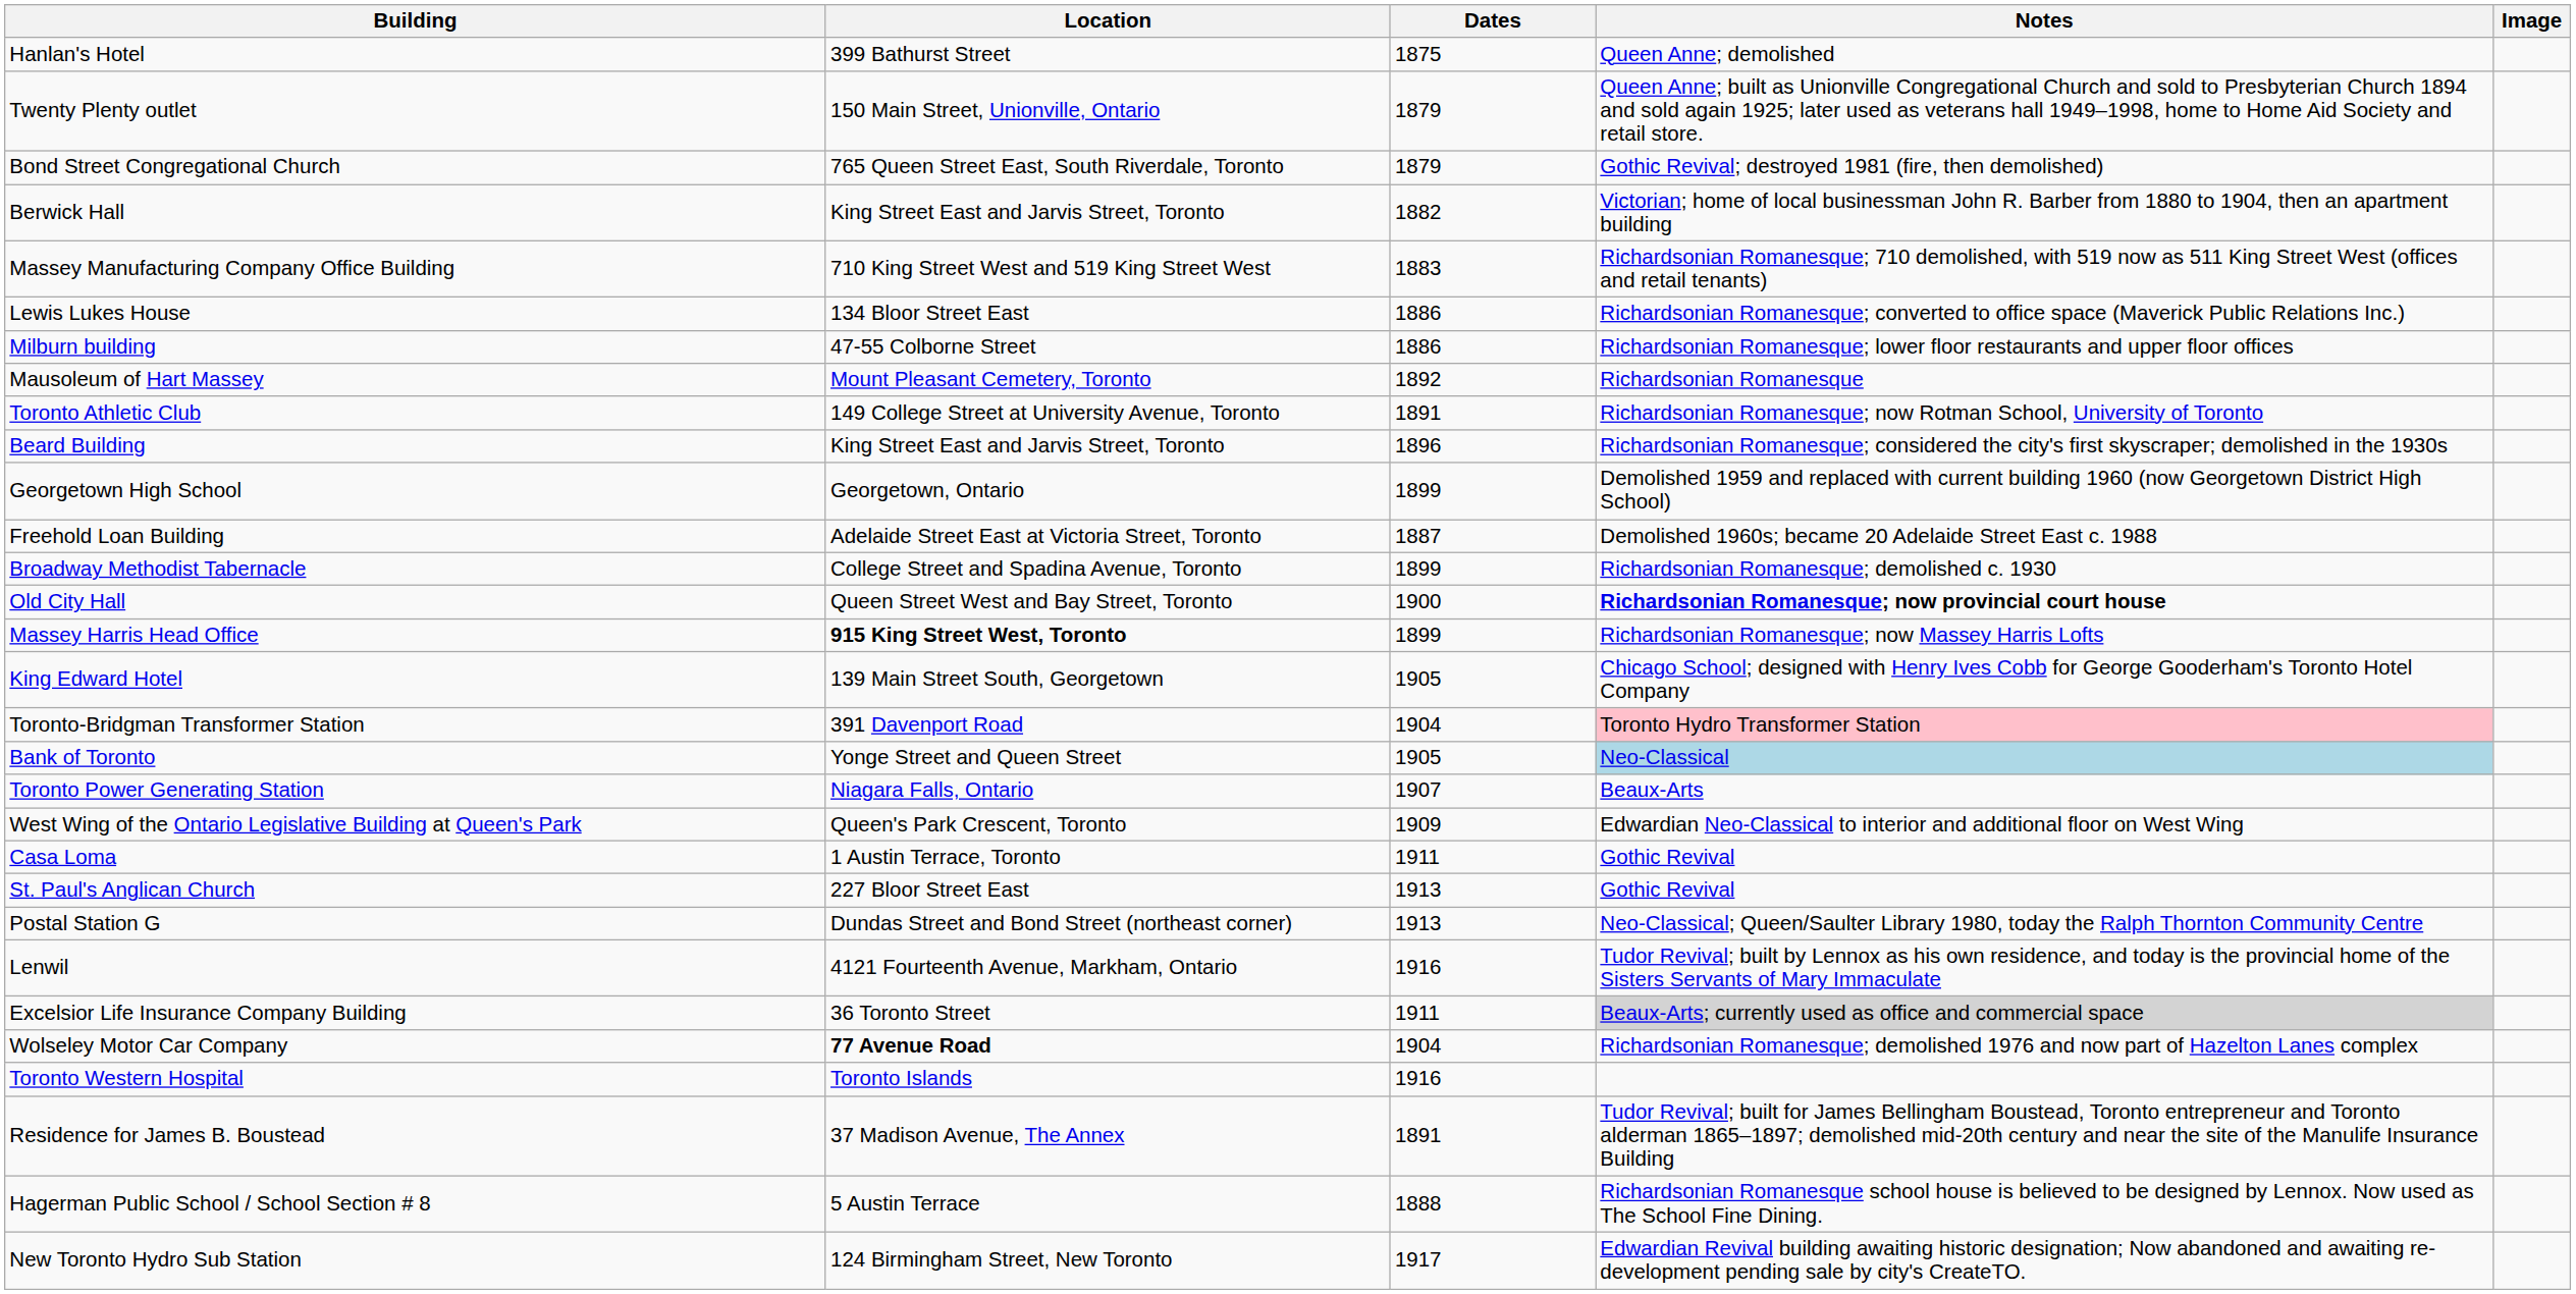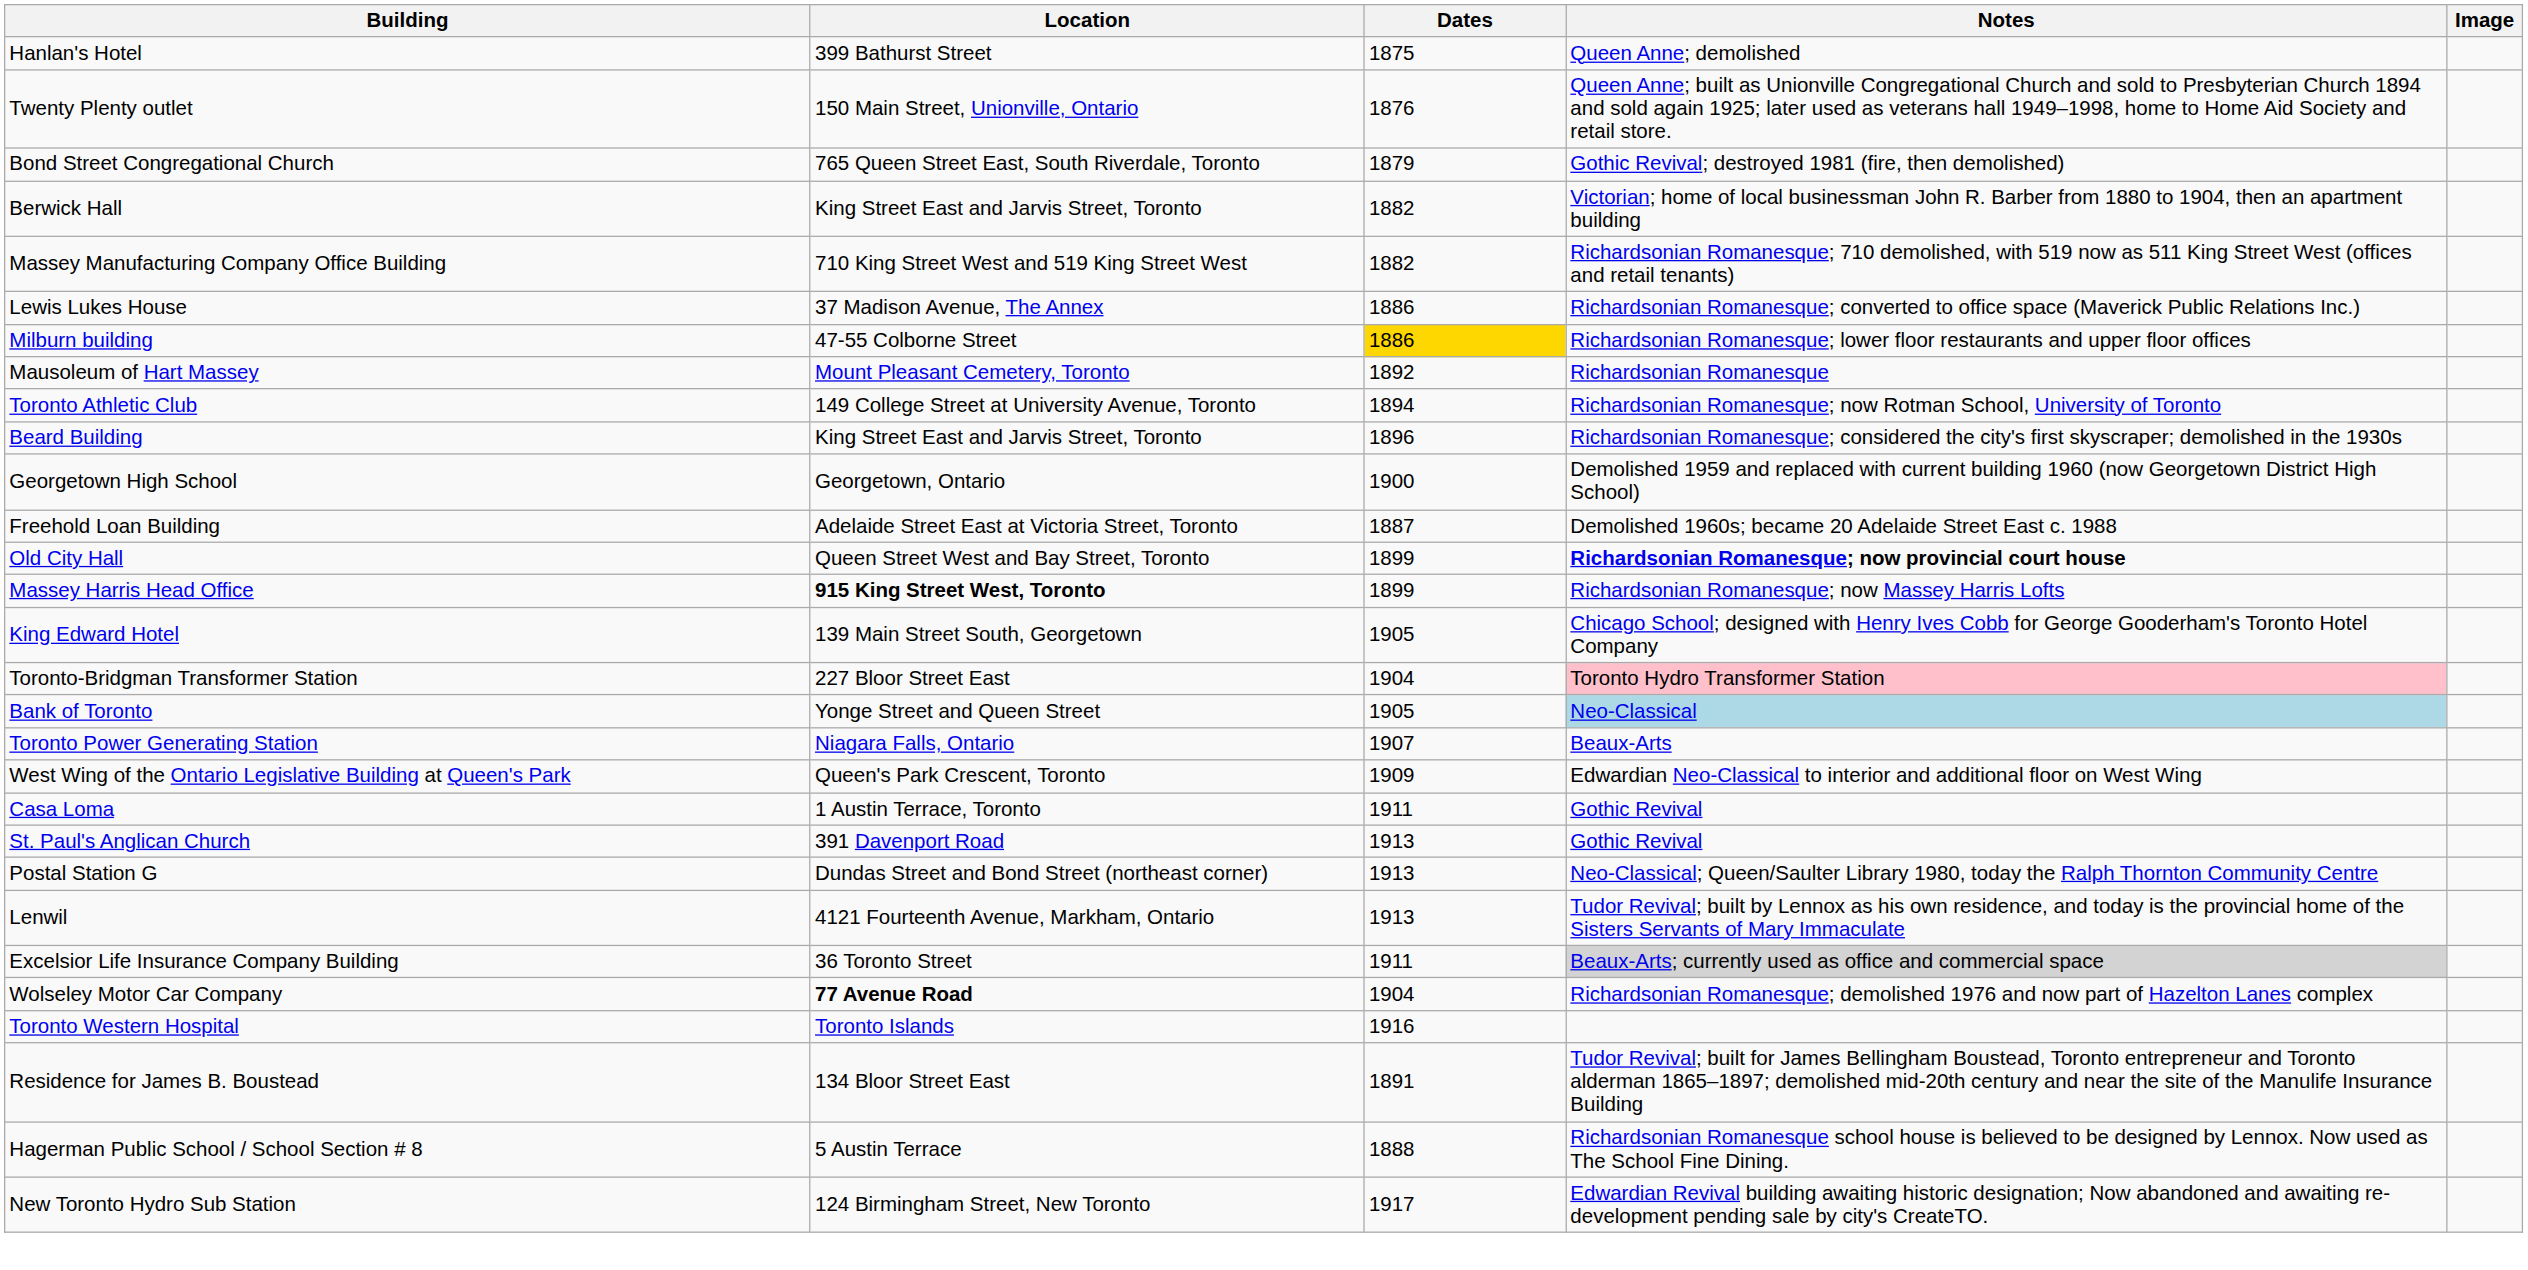 <table class="wikitable sortable">
 <tr>
 <th width=32%>Building</th>
 <th width=22%>Location</th>
 <th width=8%>Dates</th>
 <th width=35%>Notes</th>
 <th width=11%>Image</th>
 </tr>
 <tr>
 <td>Hanlan's Hotel</td>
 <td>399 Bathurst Street</td>
 <td>1875</td>
 <td><a href='#'>Queen Anne</a>; demolished</td>
 <td></td>
 </tr>
 <tr>
 <td>Twenty Plenty outlet</td>
 <td>150 Main Street, <a href='#'>Unionville, Ontario</a></td>
-<td>1879</td>
+<td>1876</td>
 <td><a href='#'>Queen Anne</a>; built as Unionville Congregational Church and sold to Presbyterian Church 1894 and sold again 1925; later used as veterans hall 1949–1998, home to Home Aid Society and retail store.</td>
 <td></td>
 </tr>
 <tr>
 <td>Bond Street Congregational Church</td>
 <td>765 Queen Street East, South Riverdale, Toronto</td>
 <td>1879</td>
 <td><a href='#'>Gothic Revival</a>; destroyed 1981 (fire, then demolished)</td>
 <td></td>
 </tr>
 <tr>
 <td>Berwick Hall</td>
 <td>King Street East and Jarvis Street, Toronto</td>
 <td>1882</td>
 <td><a href='#'>Victorian</a>; home of local businessman John R. Barber from 1880 to 1904, then an apartment building</td>
 <td></td>
 </tr>
 <tr>
 <td>Massey Manufacturing Company Office Building</td>
 <td>710 King Street West and 519 King Street West</td>
-<td>1883</td>
+<td>1882</td>
 <td><a href='#'>Richardsonian Romanesque</a>; 710 demolished, with 519 now as 511 King Street West (offices and retail tenants)</td>
 <td></td>
 </tr>
 <tr>
 <td>Lewis Lukes House</td>
-<td>134 Bloor Street East</td>
+<td>37 Madison Avenue, <a href='#'>The Annex</a></td>
 <td>1886</td>
 <td><a href='#'>Richardsonian Romanesque</a>; converted to office space (Maverick Public Relations Inc.)</td>
 <td></td>
 </tr>
 <tr>
 <td><a href='#'>Milburn building</a></td>
 <td>47-55 Colborne Street</td>
-<td>1886</td>
+<td style="background: gold;">1886</td>
 <td><a href='#'>Richardsonian Romanesque</a>; lower floor restaurants and upper floor offices</td>
 <td></td>
 </tr>
 <tr>
 <td>Mausoleum of <a href='#'>Hart Massey</a></td>
 <td><a href='#'>Mount Pleasant Cemetery, Toronto</a></td>
 <td>1892</td>
 <td><a href='#'>Richardsonian Romanesque</a></td>
 <td></td>
 </tr>
 <tr>
 <td><a href='#'>Toronto Athletic Club</a></td>
 <td>149 College Street at University Avenue, Toronto</td>
-<td>1891</td>
+<td>1894</td>
 <td><a href='#'>Richardsonian Romanesque</a>; now Rotman School, <a href='#'>University of Toronto</a></td>
 <td></td>
 </tr>
 <tr>
 <td><a href='#'>Beard Building</a></td>
 <td>King Street East and Jarvis Street, Toronto</td>
 <td>1896</td>
 <td><a href='#'>Richardsonian Romanesque</a>; considered the city's first skyscraper; demolished in the 1930s</td>
 <td></td>
 </tr>
 <tr>
 <td>Georgetown High School</td>
 <td>Georgetown, Ontario</td>
-<td>1899</td>
+<td>1900</td>
 <td>Demolished 1959 and replaced with current building 1960 (now Georgetown District High School)</td>
 <td></td>
 </tr>
 <tr>
 <td>Freehold Loan Building</td>
 <td>Adelaide Street East at Victoria Street, Toronto</td>
 <td>1887</td>
 <td>Demolished 1960s; became 20 Adelaide Street East c. 1988</td>
 <td></td>
 </tr>
 <tr>
-<td><a href='#'>Broadway Methodist Tabernacle</a></td>
-<td>College Street and Spadina Avenue, Toronto</td>
-<td>1899</td>
-<td><a href='#'>Richardsonian Romanesque</a>; demolished c. 1930</td>
-<td></td>
-</tr>
-<tr>
 <td><a href='#'>Old City Hall</a></td>
 <td>Queen Street West and Bay Street, Toronto</td>
-<td>1900</td>
+<td>1899</td>
 <td><strong><a href='#'>Richardsonian Romanesque</a>; now provincial court house</strong></td>
 <td></td>
 </tr>
 <tr>
 <td><a href='#'>Massey Harris Head Office</a></td>
 <td><strong>915 King Street West, Toronto</strong></td>
 <td>1899</td>
 <td><a href='#'>Richardsonian Romanesque</a>; now <a href='#'>Massey Harris Lofts</a></td>
 <td></td>
 </tr>
 <tr>
 <td><a href='#'>King Edward Hotel</a></td>
 <td>139 Main Street South, Georgetown</td>
 <td>1905</td>
 <td><a href='#'>Chicago School</a>; designed with <a href='#'>Henry Ives Cobb</a> for George Gooderham's Toronto Hotel Company</td>
 <td></td>
 </tr>
 <tr>
 <td>Toronto-Bridgman Transformer Station</td>
-<td>391 <a href='#'>Davenport Road</a></td>
+<td>227 Bloor Street East</td>
 <td>1904</td>
 <td style="background: pink;">Toronto Hydro Transformer Station</td>
 <td></td>
 </tr>
 <tr>
 <td><a href='#'>Bank of Toronto</a></td>
 <td>Yonge Street and Queen Street</td>
 <td>1905</td>
 <td style="background: lightblue;"><a href='#'>Neo-Classical</a></td>
 <td></td>
 </tr>
 <tr>
 <td><a href='#'>Toronto Power Generating Station</a></td>
 <td><a href='#'>Niagara Falls, Ontario</a></td>
 <td>1907</td>
 <td><a href='#'>Beaux-Arts</a></td>
 <td></td>
 </tr>
 <tr>
 <td>West Wing of the <a href='#'>Ontario Legislative Building</a> at <a href='#'>Queen's Park</a></td>
 <td>Queen's Park Crescent, Toronto</td>
 <td>1909</td>
 <td>Edwardian <a href='#'>Neo-Classical</a> to interior and additional floor on West Wing</td>
 <td></td>
 </tr>
 <tr>
 <td><a href='#'>Casa Loma</a></td>
 <td>1 Austin Terrace, Toronto</td>
 <td>1911</td>
 <td><a href='#'>Gothic Revival</a></td>
 <td></td>
 </tr>
 <tr>
 <td><a href='#'>St. Paul's Anglican Church</a></td>
-<td>227 Bloor Street East</td>
+<td>391 <a href='#'>Davenport Road</a></td>
 <td>1913</td>
 <td><a href='#'>Gothic Revival</a></td>
 <td></td>
 </tr>
 <tr>
 <td>Postal Station G</td>
 <td>Dundas Street and Bond Street (northeast corner)</td>
 <td>1913</td>
 <td><a href='#'>Neo-Classical</a>; Queen/Saulter Library 1980, today the <a href='#'>Ralph Thornton Community Centre</a></td>
 <td></td>
 </tr>
 <tr>
 <td>Lenwil</td>
 <td>4121 Fourteenth Avenue, Markham, Ontario</td>
-<td>1916</td>
+<td>1913</td>
 <td><a href='#'>Tudor Revival</a>; built by Lennox as his own residence, and today is the provincial home of the <a href='#'>Sisters Servants of Mary Immaculate</a></td>
 <td></td>
 </tr>
 <tr>
 <td>Excelsior Life Insurance Company Building</td>
 <td>36 Toronto Street</td>
 <td>1911</td>
 <td style="background: lightgrey;"><a href='#'>Beaux-Arts</a>; currently used as office and commercial space</td>
 <td></td>
 </tr>
 <tr>
 <td>Wolseley Motor Car Company</td>
 <td><strong>77 Avenue Road</strong></td>
 <td>1904</td>
 <td><a href='#'>Richardsonian Romanesque</a>; demolished 1976 and now part of <a href='#'>Hazelton Lanes</a> complex</td>
 <td></td>
 </tr>
 <tr>
 <td><a href='#'>Toronto Western Hospital</a></td>
 <td><a href='#'>Toronto Islands</a></td>
 <td>1916</td>
 <td><br></td>
 <td></td>
 </tr>
 <tr>
 <td>Residence for James B. Boustead</td>
-<td>37 Madison Avenue, <a href='#'>The Annex</a></td>
+<td>134 Bloor Street East</td>
 <td>1891</td>
 <td><a href='#'>Tudor Revival</a>; built for James Bellingham Boustead, Toronto entrepreneur and Toronto alderman 1865–1897; demolished mid-20th century and near the site of the Manulife Insurance Building</td>
 <td></td>
 </tr>
 <tr>
 <td>Hagerman Public School / School Section # 8</td>
 <td>5 Austin Terrace</td>
 <td>1888</td>
 <td><a href='#'>Richardsonian Romanesque</a> school house is believed to be designed by Lennox. Now used as The School Fine Dining.</td>
 <td></td>
 </tr>
 <tr>
 <td>New Toronto Hydro Sub Station</td>
 <td>124 Birmingham Street, New Toronto</td>
 <td>1917</td>
 <td><a href='#'>Edwardian Revival</a> building awaiting historic designation; Now abandoned and awaiting re-development pending sale by city's CreateTO.</td>
 <td></td>
 </tr>
 </table>
